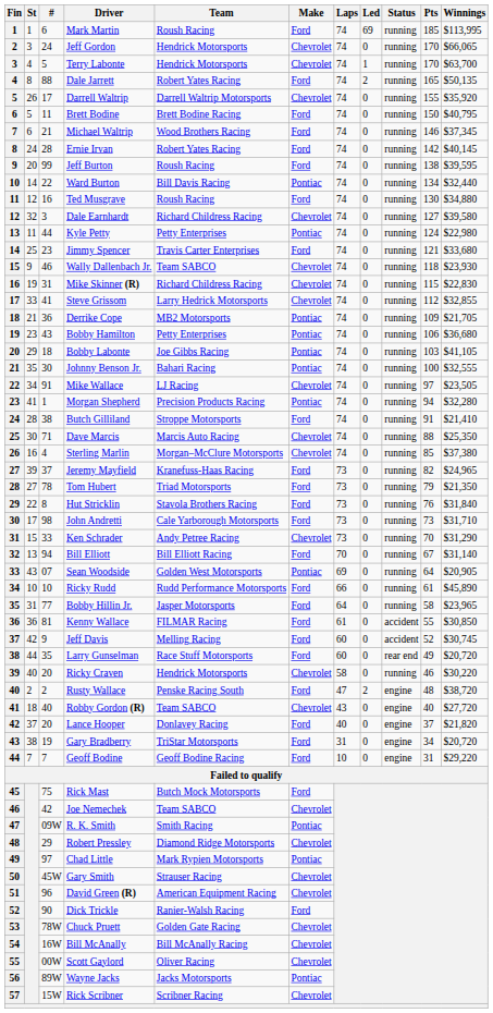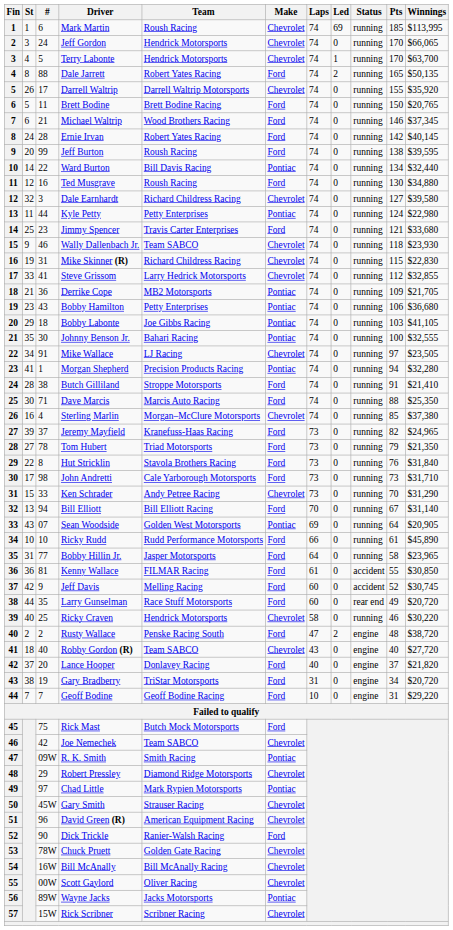 <table class="wikitable" style="font-size:95%">
 <tr>
 <th>Fin</th>
 <th>St</th>
 <th>#</th>
 <th>Driver</th>
 <th>Team</th>
 <th>Make</th>
 <th>Laps</th>
 <th>Led</th>
 <th>Status</th>
 <th>Pts</th>
 <th>Winnings</th>
 </tr>
 <tr>
 <th>1</th>
 <td>1</td>
 <td>6</td>
 <td><a href='#'>Mark Martin</a></td>
 <td><a href='#'>Roush Racing</a></td>
-<td><a href='#'>Ford</a></td>
+<td><a href='#'>Chevrolet</a></td>
 <td>74</td>
 <td>69</td>
 <td>running</td>
 <td>185</td>
 <td>$113,995</td>
 </tr>
 <tr>
 <th>2</th>
 <td>3</td>
 <td>24</td>
 <td><a href='#'>Jeff Gordon</a></td>
 <td><a href='#'>Hendrick Motorsports</a></td>
 <td><a href='#'>Chevrolet</a></td>
 <td>74</td>
 <td>0</td>
 <td>running</td>
 <td>170</td>
 <td>$66,065</td>
 </tr>
 <tr>
 <th>3</th>
 <td>4</td>
 <td>5</td>
 <td><a href='#'>Terry Labonte</a></td>
 <td><a href='#'>Hendrick Motorsports</a></td>
 <td><a href='#'>Chevrolet</a></td>
 <td>74</td>
 <td>1</td>
 <td>running</td>
 <td>170</td>
 <td>$63,700</td>
 </tr>
 <tr>
 <th>4</th>
 <td>8</td>
 <td>88</td>
 <td><a href='#'>Dale Jarrett</a></td>
 <td><a href='#'>Robert Yates Racing</a></td>
 <td><a href='#'>Ford</a></td>
 <td>74</td>
 <td>2</td>
 <td>running</td>
 <td>165</td>
 <td>$50,135</td>
 </tr>
 <tr>
 <th>5</th>
 <td>26</td>
 <td>17</td>
 <td><a href='#'>Darrell Waltrip</a></td>
 <td><a href='#'>Darrell Waltrip Motorsports</a></td>
 <td><a href='#'>Chevrolet</a></td>
 <td>74</td>
 <td>0</td>
 <td>running</td>
 <td>155</td>
 <td>$35,920</td>
 </tr>
 <tr>
 <th>6</th>
 <td>5</td>
 <td>11</td>
 <td><a href='#'>Brett Bodine</a></td>
 <td><a href='#'>Brett Bodine Racing</a></td>
 <td><a href='#'>Ford</a></td>
 <td>74</td>
 <td>0</td>
 <td>running</td>
 <td>150</td>
-<td>$40,795</td>
+<td>$20,765</td>
 </tr>
 <tr>
 <th>7</th>
 <td>6</td>
 <td>21</td>
 <td><a href='#'>Michael Waltrip</a></td>
 <td><a href='#'>Wood Brothers Racing</a></td>
 <td><a href='#'>Ford</a></td>
 <td>74</td>
 <td>0</td>
 <td>running</td>
 <td>146</td>
 <td>$37,345</td>
 </tr>
 <tr>
 <th>8</th>
 <td>24</td>
 <td>28</td>
 <td><a href='#'>Ernie Irvan</a></td>
 <td><a href='#'>Robert Yates Racing</a></td>
 <td><a href='#'>Ford</a></td>
 <td>74</td>
 <td>0</td>
 <td>running</td>
 <td>142</td>
 <td>$40,145</td>
 </tr>
 <tr>
 <th>9</th>
 <td>20</td>
 <td>99</td>
 <td><a href='#'>Jeff Burton</a></td>
 <td><a href='#'>Roush Racing</a></td>
 <td><a href='#'>Ford</a></td>
 <td>74</td>
 <td>0</td>
 <td>running</td>
 <td>138</td>
 <td>$39,595</td>
 </tr>
 <tr>
 <th>10</th>
 <td>14</td>
 <td>22</td>
 <td><a href='#'>Ward Burton</a></td>
 <td><a href='#'>Bill Davis Racing</a></td>
 <td><a href='#'>Pontiac</a></td>
 <td>74</td>
 <td>0</td>
 <td>running</td>
 <td>134</td>
 <td>$32,440</td>
 </tr>
 <tr>
 <th>11</th>
 <td>12</td>
 <td>16</td>
 <td><a href='#'>Ted Musgrave</a></td>
 <td><a href='#'>Roush Racing</a></td>
 <td><a href='#'>Ford</a></td>
 <td>74</td>
 <td>0</td>
 <td>running</td>
 <td>130</td>
 <td>$34,880</td>
 </tr>
 <tr>
 <th>12</th>
 <td>32</td>
 <td>3</td>
 <td><a href='#'>Dale Earnhardt</a></td>
 <td><a href='#'>Richard Childress Racing</a></td>
 <td><a href='#'>Chevrolet</a></td>
 <td>74</td>
 <td>0</td>
 <td>running</td>
 <td>127</td>
 <td>$39,580</td>
 </tr>
 <tr>
 <th>13</th>
 <td>11</td>
 <td>44</td>
 <td><a href='#'>Kyle Petty</a></td>
 <td><a href='#'>Petty Enterprises</a></td>
 <td><a href='#'>Pontiac</a></td>
 <td>74</td>
 <td>0</td>
 <td>running</td>
 <td>124</td>
 <td>$22,980</td>
 </tr>
 <tr>
 <th>14</th>
 <td>25</td>
 <td>23</td>
 <td><a href='#'>Jimmy Spencer</a></td>
 <td><a href='#'>Travis Carter Enterprises</a></td>
 <td><a href='#'>Ford</a></td>
 <td>74</td>
 <td>0</td>
 <td>running</td>
 <td>121</td>
 <td>$33,680</td>
 </tr>
 <tr>
 <th>15</th>
 <td>9</td>
 <td>46</td>
 <td><a href='#'>Wally Dallenbach Jr.</a></td>
 <td><a href='#'>Team SABCO</a></td>
 <td><a href='#'>Chevrolet</a></td>
 <td>74</td>
 <td>0</td>
 <td>running</td>
 <td>118</td>
 <td>$23,930</td>
 </tr>
 <tr>
 <th>16</th>
 <td>19</td>
 <td>31</td>
 <td><a href='#'>Mike Skinner</a> <strong>(R)</strong></td>
 <td><a href='#'>Richard Childress Racing</a></td>
 <td><a href='#'>Chevrolet</a></td>
 <td>74</td>
 <td>0</td>
 <td>running</td>
 <td>115</td>
 <td>$22,830</td>
 </tr>
 <tr>
 <th>17</th>
 <td>33</td>
 <td>41</td>
 <td><a href='#'>Steve Grissom</a></td>
 <td><a href='#'>Larry Hedrick Motorsports</a></td>
 <td><a href='#'>Chevrolet</a></td>
 <td>74</td>
 <td>0</td>
 <td>running</td>
 <td>112</td>
 <td>$32,855</td>
 </tr>
 <tr>
 <th>18</th>
 <td>21</td>
 <td>36</td>
 <td><a href='#'>Derrike Cope</a></td>
 <td><a href='#'>MB2 Motorsports</a></td>
 <td><a href='#'>Pontiac</a></td>
 <td>74</td>
 <td>0</td>
 <td>running</td>
 <td>109</td>
 <td>$21,705</td>
 </tr>
 <tr>
 <th>19</th>
 <td>23</td>
 <td>43</td>
 <td><a href='#'>Bobby Hamilton</a></td>
 <td><a href='#'>Petty Enterprises</a></td>
 <td><a href='#'>Pontiac</a></td>
 <td>74</td>
 <td>0</td>
 <td>running</td>
 <td>106</td>
 <td>$36,680</td>
 </tr>
 <tr>
 <th>20</th>
 <td>29</td>
 <td>18</td>
 <td><a href='#'>Bobby Labonte</a></td>
 <td><a href='#'>Joe Gibbs Racing</a></td>
 <td><a href='#'>Pontiac</a></td>
 <td>74</td>
 <td>0</td>
 <td>running</td>
 <td>103</td>
 <td>$41,105</td>
 </tr>
 <tr>
 <th>21</th>
 <td>35</td>
 <td>30</td>
 <td><a href='#'>Johnny Benson Jr.</a></td>
 <td><a href='#'>Bahari Racing</a></td>
 <td><a href='#'>Pontiac</a></td>
 <td>74</td>
 <td>0</td>
 <td>running</td>
 <td>100</td>
 <td>$32,555</td>
 </tr>
 <tr>
 <th>22</th>
 <td>34</td>
 <td>91</td>
 <td><a href='#'>Mike Wallace</a></td>
 <td><a href='#'>LJ Racing</a></td>
 <td><a href='#'>Chevrolet</a></td>
 <td>74</td>
 <td>0</td>
 <td>running</td>
 <td>97</td>
 <td>$23,505</td>
 </tr>
 <tr>
 <th>23</th>
 <td>41</td>
 <td>1</td>
 <td><a href='#'>Morgan Shepherd</a></td>
 <td><a href='#'>Precision Products Racing</a></td>
 <td><a href='#'>Pontiac</a></td>
 <td>74</td>
 <td>0</td>
 <td>running</td>
 <td>94</td>
 <td>$32,280</td>
 </tr>
 <tr>
 <th>24</th>
 <td>28</td>
 <td>38</td>
 <td><a href='#'>Butch Gilliland</a></td>
 <td><a href='#'>Stroppe Motorsports</a></td>
 <td><a href='#'>Ford</a></td>
 <td>74</td>
 <td>0</td>
 <td>running</td>
 <td>91</td>
 <td>$21,410</td>
 </tr>
 <tr>
 <th>25</th>
 <td>30</td>
 <td>71</td>
 <td><a href='#'>Dave Marcis</a></td>
 <td><a href='#'>Marcis Auto Racing</a></td>
-<td><a href='#'>Chevrolet</a></td>
+<td><a href='#'>Ford</a></td>
 <td>74</td>
 <td>0</td>
 <td>running</td>
 <td>88</td>
 <td>$25,350</td>
 </tr>
 <tr>
 <th>26</th>
 <td>16</td>
 <td>4</td>
 <td><a href='#'>Sterling Marlin</a></td>
 <td><a href='#'>Morgan–McClure Motorsports</a></td>
 <td><a href='#'>Chevrolet</a></td>
 <td>74</td>
 <td>0</td>
 <td>running</td>
 <td>85</td>
 <td>$37,380</td>
 </tr>
 <tr>
 <th>27</th>
 <td>39</td>
 <td>37</td>
 <td><a href='#'>Jeremy Mayfield</a></td>
 <td><a href='#'>Kranefuss-Haas Racing</a></td>
 <td><a href='#'>Ford</a></td>
 <td>73</td>
 <td>0</td>
 <td>running</td>
 <td>82</td>
 <td>$24,965</td>
 </tr>
 <tr>
 <th>28</th>
 <td>27</td>
 <td>78</td>
 <td><a href='#'>Tom Hubert</a></td>
 <td><a href='#'>Triad Motorsports</a></td>
 <td><a href='#'>Ford</a></td>
 <td>73</td>
 <td>0</td>
 <td>running</td>
 <td>79</td>
 <td>$21,350</td>
 </tr>
 <tr>
 <th>29</th>
 <td>22</td>
 <td>8</td>
 <td><a href='#'>Hut Stricklin</a></td>
 <td><a href='#'>Stavola Brothers Racing</a></td>
 <td><a href='#'>Ford</a></td>
 <td>73</td>
 <td>0</td>
 <td>running</td>
 <td>76</td>
 <td>$31,840</td>
 </tr>
 <tr>
 <th>30</th>
 <td>17</td>
 <td>98</td>
 <td><a href='#'>John Andretti</a></td>
 <td><a href='#'>Cale Yarborough Motorsports</a></td>
 <td><a href='#'>Ford</a></td>
 <td>73</td>
 <td>0</td>
 <td>running</td>
 <td>73</td>
 <td>$31,710</td>
 </tr>
 <tr>
 <th>31</th>
 <td>15</td>
 <td>33</td>
 <td><a href='#'>Ken Schrader</a></td>
 <td><a href='#'>Andy Petree Racing</a></td>
 <td><a href='#'>Chevrolet</a></td>
 <td>73</td>
 <td>0</td>
 <td>running</td>
 <td>70</td>
 <td>$31,290</td>
 </tr>
 <tr>
 <th>32</th>
 <td>13</td>
 <td>94</td>
 <td><a href='#'>Bill Elliott</a></td>
 <td><a href='#'>Bill Elliott Racing</a></td>
 <td><a href='#'>Ford</a></td>
 <td>70</td>
 <td>0</td>
 <td>running</td>
 <td>67</td>
 <td>$31,140</td>
 </tr>
 <tr>
 <th>33</th>
 <td>43</td>
 <td>07</td>
 <td><a href='#'>Sean Woodside</a></td>
 <td><a href='#'>Golden West Motorsports</a></td>
 <td><a href='#'>Pontiac</a></td>
 <td>69</td>
 <td>0</td>
 <td>running</td>
 <td>64</td>
 <td>$20,905</td>
 </tr>
 <tr>
 <th>34</th>
 <td>10</td>
 <td>10</td>
 <td><a href='#'>Ricky Rudd</a></td>
 <td><a href='#'>Rudd Performance Motorsports</a></td>
 <td><a href='#'>Ford</a></td>
 <td>66</td>
 <td>0</td>
 <td>running</td>
 <td>61</td>
 <td>$45,890</td>
 </tr>
 <tr>
 <th>35</th>
 <td>31</td>
 <td>77</td>
 <td><a href='#'>Bobby Hillin Jr.</a></td>
 <td><a href='#'>Jasper Motorsports</a></td>
 <td><a href='#'>Ford</a></td>
 <td>64</td>
 <td>0</td>
 <td>running</td>
 <td>58</td>
 <td>$23,965</td>
 </tr>
 <tr>
 <th>36</th>
 <td>36</td>
 <td>81</td>
 <td><a href='#'>Kenny Wallace</a></td>
 <td><a href='#'>FILMAR Racing</a></td>
 <td><a href='#'>Ford</a></td>
 <td>61</td>
 <td>0</td>
 <td>accident</td>
 <td>55</td>
 <td>$30,850</td>
 </tr>
 <tr>
 <th>37</th>
 <td>42</td>
 <td>9</td>
 <td><a href='#'>Jeff Davis</a></td>
 <td><a href='#'>Melling Racing</a></td>
 <td><a href='#'>Ford</a></td>
 <td>60</td>
 <td>0</td>
 <td>accident</td>
 <td>52</td>
 <td>$30,745</td>
 </tr>
 <tr>
 <th>38</th>
 <td>44</td>
 <td>35</td>
 <td><a href='#'>Larry Gunselman</a></td>
 <td><a href='#'>Race Stuff Motorsports</a></td>
 <td><a href='#'>Ford</a></td>
 <td>60</td>
 <td>0</td>
 <td>rear end</td>
 <td>49</td>
 <td>$20,720</td>
 </tr>
 <tr>
 <th>39</th>
 <td>40</td>
-<td>20</td>
+<td>25</td>
 <td><a href='#'>Ricky Craven</a></td>
 <td><a href='#'>Hendrick Motorsports</a></td>
 <td><a href='#'>Chevrolet</a></td>
 <td>58</td>
 <td>0</td>
 <td>running</td>
 <td>46</td>
 <td>$30,220</td>
 </tr>
 <tr>
 <th>40</th>
 <td>2</td>
 <td>2</td>
 <td><a href='#'>Rusty Wallace</a></td>
 <td><a href='#'>Penske Racing South</a></td>
 <td><a href='#'>Ford</a></td>
 <td>47</td>
 <td>2</td>
 <td>engine</td>
 <td>48</td>
 <td>$38,720</td>
 </tr>
 <tr>
 <th>41</th>
 <td>18</td>
 <td>40</td>
 <td><a href='#'>Robby Gordon</a> <strong>(R)</strong></td>
 <td><a href='#'>Team SABCO</a></td>
 <td><a href='#'>Chevrolet</a></td>
 <td>43</td>
 <td>0</td>
 <td>engine</td>
 <td>40</td>
 <td>$27,720</td>
 </tr>
 <tr>
 <th>42</th>
 <td>37</td>
 <td>20</td>
 <td><a href='#'>Lance Hooper</a></td>
 <td><a href='#'>Donlavey Racing</a></td>
 <td><a href='#'>Ford</a></td>
 <td>40</td>
 <td>0</td>
 <td>engine</td>
 <td>37</td>
 <td>$21,820</td>
 </tr>
 <tr>
 <th>43</th>
 <td>38</td>
 <td>19</td>
 <td><a href='#'>Gary Bradberry</a></td>
 <td><a href='#'>TriStar Motorsports</a></td>
 <td><a href='#'>Ford</a></td>
 <td>31</td>
 <td>0</td>
 <td>engine</td>
 <td>34</td>
 <td>$20,720</td>
 </tr>
 <tr>
 <th>44</th>
 <td>7</td>
 <td>7</td>
 <td><a href='#'>Geoff Bodine</a></td>
 <td><a href='#'>Geoff Bodine Racing</a></td>
 <td><a href='#'>Ford</a></td>
 <td>10</td>
 <td>0</td>
 <td>engine</td>
 <td>31</td>
 <td>$29,220</td>
 </tr>
 <tr>
 <th colspan="11">Failed to qualify</th>
 </tr>
 <tr>
 <th>45</th>
 <th rowspan="13"></th>
 <td>75</td>
 <td><a href='#'>Rick Mast</a></td>
 <td><a href='#'>Butch Mock Motorsports</a></td>
 <td><a href='#'>Ford</a></td>
 <th colspan="5" rowspan="13"></th>
 </tr>
 <tr>
 <th>46</th>
 <td>42</td>
 <td><a href='#'>Joe Nemechek</a></td>
 <td><a href='#'>Team SABCO</a></td>
 <td><a href='#'>Chevrolet</a></td>
 </tr>
 <tr>
 <th>47</th>
 <td>09W</td>
 <td><a href='#'>R. K. Smith</a></td>
 <td><a href='#'>Smith Racing</a></td>
 <td><a href='#'>Pontiac</a></td>
 </tr>
 <tr>
 <th>48</th>
 <td>29</td>
 <td><a href='#'>Robert Pressley</a></td>
 <td><a href='#'>Diamond Ridge Motorsports</a></td>
 <td><a href='#'>Chevrolet</a></td>
 </tr>
 <tr>
 <th>49</th>
 <td>97</td>
 <td><a href='#'>Chad Little</a></td>
 <td><a href='#'>Mark Rypien Motorsports</a></td>
 <td><a href='#'>Pontiac</a></td>
 </tr>
 <tr>
 <th>50</th>
 <td>45W</td>
 <td><a href='#'>Gary Smith</a></td>
 <td><a href='#'>Strauser Racing</a></td>
 <td><a href='#'>Chevrolet</a></td>
 </tr>
 <tr>
 <th>51</th>
 <td>96</td>
 <td><a href='#'>David Green</a> <strong>(R)</strong></td>
 <td><a href='#'>American Equipment Racing</a></td>
 <td><a href='#'>Chevrolet</a></td>
 </tr>
 <tr>
 <th>52</th>
 <td>90</td>
 <td><a href='#'>Dick Trickle</a></td>
 <td><a href='#'>Ranier-Walsh Racing</a></td>
 <td><a href='#'>Ford</a></td>
 </tr>
 <tr>
 <th>53</th>
 <td>78W</td>
 <td><a href='#'>Chuck Pruett</a></td>
 <td><a href='#'>Golden Gate Racing</a></td>
 <td><a href='#'>Chevrolet</a></td>
 </tr>
 <tr>
 <th>54</th>
 <td>16W</td>
 <td><a href='#'>Bill McAnally</a></td>
 <td><a href='#'>Bill McAnally Racing</a></td>
 <td><a href='#'>Chevrolet</a></td>
 </tr>
 <tr>
 <th>55</th>
 <td>00W</td>
 <td><a href='#'>Scott Gaylord</a></td>
 <td><a href='#'>Oliver Racing</a></td>
 <td><a href='#'>Chevrolet</a></td>
 </tr>
 <tr>
 <th>56</th>
 <td>89W</td>
 <td><a href='#'>Wayne Jacks</a></td>
 <td><a href='#'>Jacks Motorsports</a></td>
 <td><a href='#'>Pontiac</a></td>
 </tr>
 <tr>
 <th>57</th>
 <td>15W</td>
 <td><a href='#'>Rick Scribner</a></td>
 <td><a href='#'>Scribner Racing</a></td>
 <td><a href='#'>Chevrolet</a></td>
 </tr>
 <tr>
 <th colspan="11"></th>
 </tr>
 </table>
